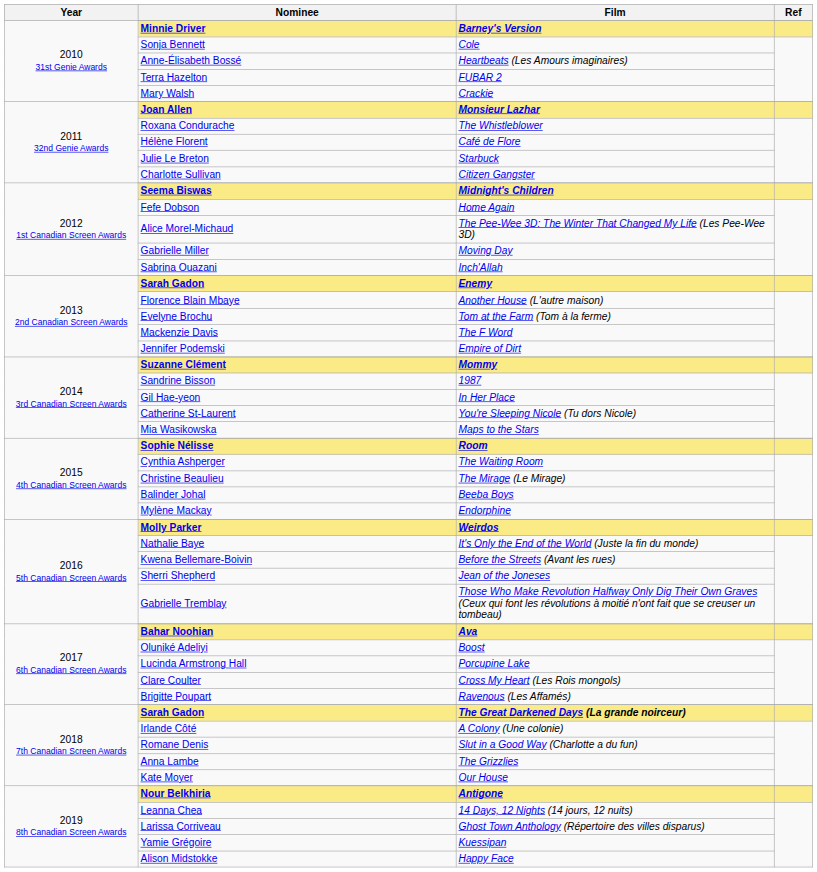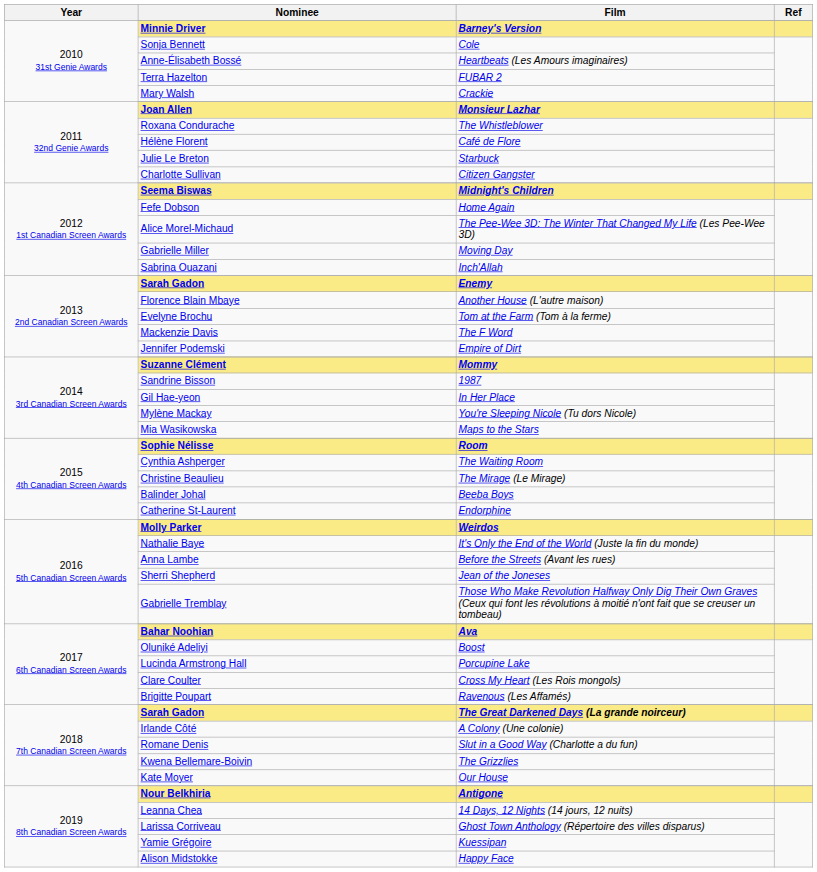 <table class="wikitable" style="width:100%;">
 <tr style="background:#bebebe;">
 <th style="width:8%;">Year</th>
 <th style="width:19%;">Nominee</th>
 <th style="width:19%;">Film</th>
 <th style="width:2%;">Ref</th>
 </tr>
 <tr>
 <td rowspan="6" align="center">2010 <br> <small><a href='#'>31st Genie Awards</a></small></td>
 </tr>
 <tr style="background:#FAEB86;">
 <td><strong><a href='#'>Minnie Driver</a></strong></td>
 <td><strong><em><a href='#'>Barney's Version</a></em></strong></td>
 <td></td>
 </tr>
 <tr>
 <td><a href='#'>Sonja Bennett</a></td>
 <td><em><a href='#'>Cole</a></em></td>
 <td rowspan=4></td>
 </tr>
 <tr>
 <td><a href='#'>Anne-Élisabeth Bossé</a></td>
 <td><em><a href='#'>Heartbeats</a> (Les Amours imaginaires)</em></td>
 </tr>
 <tr>
 <td><a href='#'>Terra Hazelton</a></td>
 <td><em><a href='#'>FUBAR 2</a></em></td>
 </tr>
 <tr>
 <td><a href='#'>Mary Walsh</a></td>
 <td><em><a href='#'>Crackie</a></em></td>
 </tr>
 <tr>
 <td rowspan="6" align="center">2011 <br> <small><a href='#'>32nd Genie Awards</a></small></td>
 </tr>
 <tr style="background:#FAEB86;">
 <td><strong><a href='#'>Joan Allen</a></strong></td>
 <td><strong><em><a href='#'>Monsieur Lazhar</a></em></strong></td>
 <td></td>
 </tr>
 <tr>
 <td><a href='#'>Roxana Condurache</a></td>
 <td><em><a href='#'>The Whistleblower</a></em></td>
 <td rowspan=4></td>
 </tr>
 <tr>
 <td><a href='#'>Hélène Florent</a></td>
 <td><em><a href='#'>Café de Flore</a></em></td>
 </tr>
 <tr>
 <td><a href='#'>Julie Le Breton</a></td>
 <td><em><a href='#'>Starbuck</a></em></td>
 </tr>
 <tr>
 <td><a href='#'>Charlotte Sullivan</a></td>
 <td><em><a href='#'>Citizen Gangster</a></em></td>
 </tr>
 <tr>
 <td rowspan="6" align="center">2012 <br> <small><a href='#'>1st Canadian Screen Awards</a></small></td>
 </tr>
 <tr style="background:#FAEB86;">
 <td><strong><a href='#'>Seema Biswas</a></strong></td>
 <td><strong><em><a href='#'>Midnight's Children</a></em></strong></td>
 <td></td>
 </tr>
 <tr>
 <td><a href='#'>Fefe Dobson</a></td>
 <td><em><a href='#'>Home Again</a></em></td>
 <td rowspan=4></td>
 </tr>
 <tr>
 <td><a href='#'>Alice Morel-Michaud</a></td>
 <td><em><a href='#'>The Pee-Wee 3D: The Winter That Changed My Life</a> (Les Pee-Wee 3D)</em></td>
 </tr>
 <tr>
 <td><a href='#'>Gabrielle Miller</a></td>
 <td><em><a href='#'>Moving Day</a></em></td>
 </tr>
 <tr>
 <td><a href='#'>Sabrina Ouazani</a></td>
 <td><em><a href='#'>Inch'Allah</a></em></td>
 </tr>
 <tr>
 <td rowspan="6" align="center">2013 <br> <small><a href='#'>2nd Canadian Screen Awards</a></small></td>
 </tr>
 <tr style="background:#FAEB86;">
 <td><strong><a href='#'>Sarah Gadon</a></strong></td>
 <td><strong><em><a href='#'>Enemy</a></em></strong></td>
 <td></td>
 </tr>
 <tr>
 <td><a href='#'>Florence Blain Mbaye</a></td>
 <td><em><a href='#'>Another House</a> (L'autre maison)</em></td>
 <td rowspan=4></td>
 </tr>
 <tr>
 <td><a href='#'>Evelyne Brochu</a></td>
 <td><em><a href='#'>Tom at the Farm</a> (Tom à la ferme)</em></td>
 </tr>
 <tr>
 <td><a href='#'>Mackenzie Davis</a></td>
 <td><em><a href='#'>The F Word</a></em></td>
 </tr>
 <tr>
 <td><a href='#'>Jennifer Podemski</a></td>
 <td><em><a href='#'>Empire of Dirt</a></em></td>
 </tr>
 <tr>
 <td rowspan="6" align="center">2014 <br> <small><a href='#'>3rd Canadian Screen Awards</a></small></td>
 </tr>
 <tr style="background:#FAEB86;">
 <td><strong><a href='#'>Suzanne Clément</a></strong></td>
 <td><strong><em><a href='#'>Mommy</a></em></strong></td>
 <td></td>
 </tr>
 <tr>
 <td><a href='#'>Sandrine Bisson</a></td>
 <td><em><a href='#'>1987</a></em></td>
 <td rowspan=4></td>
 </tr>
 <tr>
 <td><a href='#'>Gil Hae-yeon</a></td>
 <td><em><a href='#'>In Her Place</a></em></td>
 </tr>
 <tr>
-<td><a href='#'>Catherine St-Laurent</a></td>
+<td><a href='#'>Mylène Mackay</a></td>
 <td><em><a href='#'>You're Sleeping Nicole</a> (Tu dors Nicole)</em></td>
 </tr>
 <tr>
 <td><a href='#'>Mia Wasikowska</a></td>
 <td><em><a href='#'>Maps to the Stars</a></em></td>
 </tr>
 <tr>
 <td rowspan="6" align="center">2015 <br> <small><a href='#'>4th Canadian Screen Awards</a></small></td>
 </tr>
 <tr style="background:#FAEB86;">
 <td><strong><a href='#'>Sophie Nélisse</a></strong></td>
 <td><strong><em><a href='#'>Room</a></em></strong></td>
 <td></td>
 </tr>
 <tr>
 <td><a href='#'>Cynthia Ashperger</a></td>
 <td><em><a href='#'>The Waiting Room</a></em></td>
 <td rowspan=4></td>
 </tr>
 <tr>
 <td><a href='#'>Christine Beaulieu</a></td>
 <td><em><a href='#'>The Mirage</a> (Le Mirage)</em></td>
 </tr>
 <tr>
 <td><a href='#'>Balinder Johal</a></td>
 <td><em><a href='#'>Beeba Boys</a></em></td>
 </tr>
 <tr>
-<td><a href='#'>Mylène Mackay</a></td>
+<td><a href='#'>Catherine St-Laurent</a></td>
 <td><em><a href='#'>Endorphine</a></em></td>
 </tr>
 <tr>
 <td rowspan="6" align="center">2016 <br> <small><a href='#'>5th Canadian Screen Awards</a></small></td>
 </tr>
 <tr style="background:#FAEB86;">
 <td><strong><a href='#'>Molly Parker</a></strong></td>
 <td><strong><em><a href='#'>Weirdos</a></em></strong></td>
 <td></td>
 </tr>
 <tr>
 <td><a href='#'>Nathalie Baye</a></td>
 <td><em><a href='#'>It's Only the End of the World</a> (Juste la fin du monde)</em></td>
 <td rowspan=4></td>
 </tr>
 <tr>
-<td><a href='#'>Kwena Bellemare-Boivin</a></td>
+<td><a href='#'>Anna Lambe</a></td>
 <td><em><a href='#'>Before the Streets</a> (Avant les rues)</em></td>
 </tr>
 <tr>
 <td><a href='#'>Sherri Shepherd</a></td>
 <td><em><a href='#'>Jean of the Joneses</a></em></td>
 </tr>
 <tr>
 <td><a href='#'>Gabrielle Tremblay</a></td>
 <td><em><a href='#'>Those Who Make Revolution Halfway Only Dig Their Own Graves</a> (Ceux qui font les révolutions à moitié n'ont fait que se creuser un tombeau)</em></td>
 </tr>
 <tr>
 <td rowspan="6" align="center">2017 <br> <small><a href='#'>6th Canadian Screen Awards</a></small></td>
 </tr>
 <tr style="background:#FAEB86;">
 <td><strong><a href='#'>Bahar Noohian</a></strong></td>
 <td><strong><em><a href='#'>Ava</a></em></strong></td>
 <td></td>
 </tr>
 <tr>
 <td><a href='#'>Oluniké Adeliyi</a></td>
 <td><em><a href='#'>Boost</a></em></td>
 <td rowspan=4></td>
 </tr>
 <tr>
 <td><a href='#'>Lucinda Armstrong Hall</a></td>
 <td><em><a href='#'>Porcupine Lake</a></em></td>
 </tr>
 <tr>
 <td><a href='#'>Clare Coulter</a></td>
 <td><em><a href='#'>Cross My Heart</a> (Les Rois mongols)</em></td>
 </tr>
 <tr>
 <td><a href='#'>Brigitte Poupart</a></td>
 <td><em><a href='#'>Ravenous</a> (Les Affamés)</em></td>
 </tr>
 <tr>
 <td rowspan="6" align="center">2018 <br> <small><a href='#'>7th Canadian Screen Awards</a></small></td>
 </tr>
 <tr style="background:#FAEB86;">
 <td><strong><a href='#'>Sarah Gadon</a></strong></td>
 <td><strong><em><a href='#'>The Great Darkened Days</a> (La grande noirceur)</em></strong></td>
 <td></td>
 </tr>
 <tr>
 <td><a href='#'>Irlande Côté</a></td>
 <td><em><a href='#'>A Colony</a> (Une colonie)</em></td>
 <td rowspan=4></td>
 </tr>
 <tr>
 <td><a href='#'>Romane Denis</a></td>
 <td><em><a href='#'>Slut in a Good Way</a> (Charlotte a du fun)</em></td>
 </tr>
 <tr>
-<td><a href='#'>Anna Lambe</a></td>
+<td><a href='#'>Kwena Bellemare-Boivin</a></td>
 <td><em><a href='#'>The Grizzlies</a></em></td>
 </tr>
 <tr>
 <td><a href='#'>Kate Moyer</a></td>
 <td><em><a href='#'>Our House</a></em></td>
 </tr>
 <tr>
 <td rowspan="6" align="center">2019 <br> <small><a href='#'>8th Canadian Screen Awards</a></small></td>
 </tr>
 <tr style="background:#FAEB86;">
 <td><strong><a href='#'>Nour Belkhiria</a></strong></td>
 <td><strong><em><a href='#'>Antigone</a></em></strong></td>
 <td></td>
 </tr>
 <tr>
 <td><a href='#'>Leanna Chea</a></td>
 <td><em><a href='#'>14 Days, 12 Nights</a> (14 jours, 12 nuits)</em></td>
 <td rowspan=4></td>
 </tr>
 <tr>
 <td><a href='#'>Larissa Corriveau</a></td>
 <td><em><a href='#'>Ghost Town Anthology</a> (Répertoire des villes disparus)</em></td>
 </tr>
 <tr>
 <td><a href='#'>Yamie Grégoire</a></td>
 <td><em><a href='#'>Kuessipan</a></em></td>
 </tr>
 <tr>
 <td><a href='#'>Alison Midstokke</a></td>
 <td><em><a href='#'>Happy Face</a></em></td>
 </tr>
 </table>
